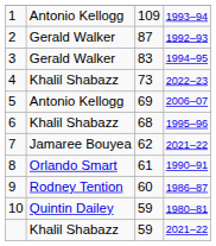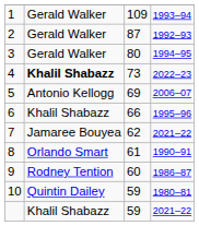 <table class="wikitable">
 <tr>
 </tr>
 <tr>
 <td>1</td>
-<td>Antonio Kellogg</td>
+<td>Gerald Walker</td>
 <td>109</td>
 <td style="font-size:80%;"><a href='#'>1993–94</a></td>
 </tr>
 <tr>
 <td>2</td>
 <td>Gerald Walker</td>
 <td>87</td>
 <td style="font-size:80%;"><a href='#'>1992–93</a></td>
 </tr>
 <tr>
 <td>3</td>
 <td>Gerald Walker</td>
-<td>83</td>
+<td>80</td>
 <td style="font-size:80%;"><a href='#'>1994–95</a></td>
 </tr>
 <tr>
 <td>4</td>
-<td>Khalil Shabazz</td>
+<td><strong>Khalil Shabazz</strong></td>
 <td>73</td>
 <td style="font-size:80%;"><a href='#'>2022–23</a></td>
 </tr>
 <tr>
 <td>5</td>
 <td>Antonio Kellogg</td>
 <td>69</td>
 <td style="font-size:80%;"><a href='#'>2006–07</a></td>
 </tr>
 <tr>
 <td>6</td>
 <td>Khalil Shabazz</td>
-<td>68</td>
+<td>66</td>
 <td style="font-size:80%;"><a href='#'>1995–96</a></td>
 </tr>
 <tr>
 <td>7</td>
 <td>Jamaree Bouyea</td>
 <td>62</td>
 <td style="font-size:80%;"><a href='#'>2021–22</a></td>
 </tr>
 <tr>
 <td>8</td>
 <td><a href='#'>Orlando Smart</a></td>
 <td>61</td>
 <td style="font-size:80%;"><a href='#'>1990–91</a></td>
 </tr>
 <tr>
 <td>9</td>
 <td><a href='#'>Rodney Tention</a></td>
 <td>60</td>
 <td style="font-size:80%;"><a href='#'>1986–87</a></td>
 </tr>
 <tr>
 <td>10</td>
 <td><a href='#'>Quintin Dailey</a></td>
 <td>59</td>
 <td style="font-size:80%;"><a href='#'>1980–81</a></td>
 </tr>
 <tr>
 <td></td>
 <td>Khalil Shabazz</td>
 <td>59</td>
 <td style="font-size:80%;"><a href='#'>2021–22</a></td>
 </tr>
 </table>
